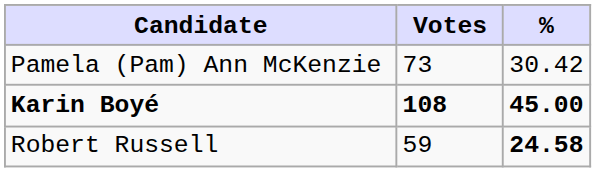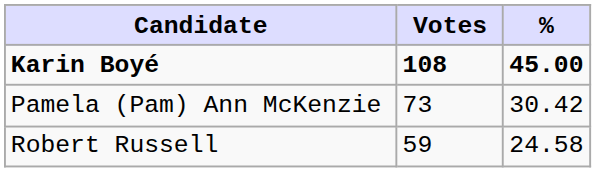 <table class="wikitable">
 <tr>
 <th style="background:#ddf; width:200px;">Candidate</th>
 <th style="background:#ddf; width:50px;">Votes</th>
 <th style="background:#ddf; width:30px;">%</th>
 </tr>
 <tr>
+<td><strong>Karin Boyé</strong></td>
+<td><strong>108</strong></td>
+<td><strong>45.00</strong></td>
+</tr>
+<tr>
 <td>Pamela (Pam) Ann McKenzie</td>
 <td>73</td>
 <td>30.42</td>
 </tr>
 <tr>
-<td><strong>Karin Boyé</strong></td>
-<td><strong>108</strong></td>
-<td><strong>45.00</strong></td>
-</tr>
-<tr>
 <td>Robert Russell</td>
 <td>59</td>
-<td><strong>24.58</strong></td>
+<td>24.58</td>
 </tr>
 </table>
